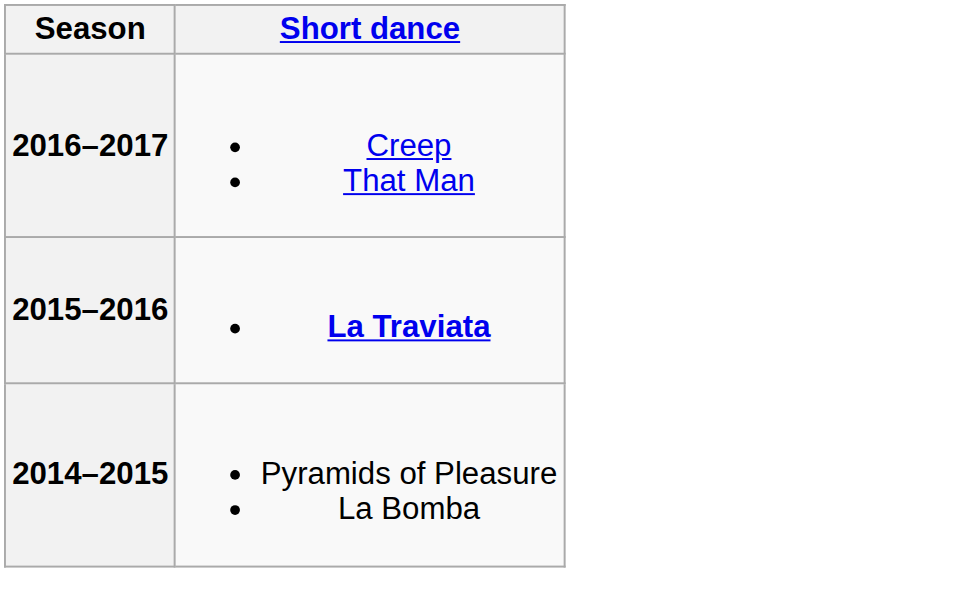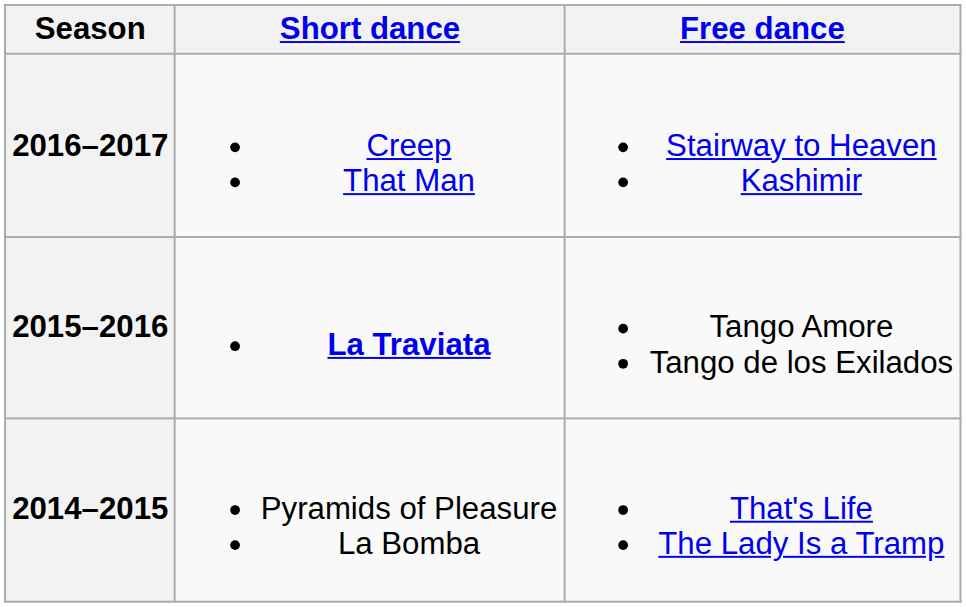 <table class=wikitable style=text-align:center>
 <tr>
 <th>Season</th>
 <th><a href='#'>Short dance</a></th>
+<th><a href='#'>Free dance</a></th>
 </tr>
 <tr>
 <th>2016–2017 <br> </th>
 <td><br><ul><li> <a href='#'>Creep</a> <br></li><li> <a href='#'>That Man</a> <br></li></ul></td>
+<td><br><ul><li><a href='#'>Stairway to Heaven</a> <br></li><li><a href='#'>Kashimir</a> <br></li></ul></td>
 </tr>
 <tr>
 <th>2015–2016 <br> </th>
 <td><strong><br><ul><li> <a href='#'>La Traviata</a> <br></li></ul></strong></td>
+<td><br><ul><li>Tango Amore <br></li><li>Tango de los Exilados <br></li></ul></td>
 </tr>
 <tr>
 <th>2014–2015 <br> </th>
 <td><br><ul><li> Pyramids of Pleasure</li><li> La Bomba</li></ul></td>
+<td><br><ul><li><a href='#'>That's Life</a> <br> </li><li><a href='#'>The Lady Is a Tramp</a> <br></li></ul></td>
 </tr>
 </table>
